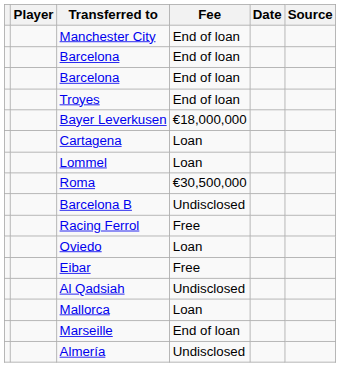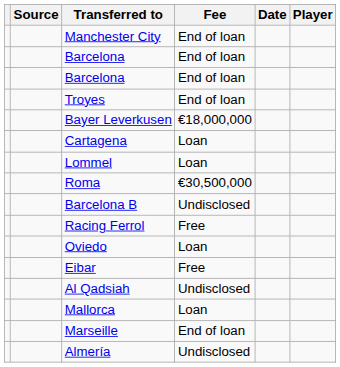 <table class="wikitable plainrowheaders sortable">
 <tr>
 <th></th>
-<th scope="col">Player</th>
+<th scope="col">Source</th>
 <th>Transferred to</th>
 <th style="width: 65px;">Fee</th>
 <th scope="col">Date</th>
-<th scope="col">Source</th>
+<th scope="col">Player</th>
 </tr>
 <tr>
 <td align="center"></td>
 <td></td>
 <td> <a href='#'>Manchester City</a></td>
 <td>End of loan</td>
 <td></td>
 <td></td>
 </tr>
 <tr>
 <td align="center"></td>
 <td></td>
 <td> <a href='#'>Barcelona</a></td>
 <td>End of loan</td>
 <td></td>
 <td></td>
 </tr>
 <tr>
 <td align="center"></td>
 <td></td>
 <td> <a href='#'>Barcelona</a></td>
 <td>End of loan</td>
 <td></td>
 <td></td>
 </tr>
 <tr>
 <td align="center"></td>
 <td></td>
 <td> <a href='#'>Troyes</a></td>
 <td>End of loan</td>
 <td></td>
 <td></td>
 </tr>
 <tr>
 <td align="center"></td>
 <td></td>
 <td> <a href='#'>Bayer Leverkusen</a></td>
 <td>€18,000,000</td>
 <td></td>
 <td></td>
 </tr>
 <tr>
 <td align="center"></td>
 <td></td>
 <td> <a href='#'>Cartagena</a></td>
 <td>Loan</td>
 <td></td>
 <td></td>
 </tr>
 <tr>
 <td align="center"></td>
 <td></td>
 <td> <a href='#'>Lommel</a></td>
 <td>Loan</td>
 <td></td>
 <td></td>
 </tr>
 <tr>
 <td align="center"></td>
 <td></td>
 <td> <a href='#'>Roma</a></td>
 <td>€30,500,000</td>
 <td></td>
 <td></td>
 </tr>
 <tr>
 <td align="center"></td>
 <td></td>
 <td> <a href='#'>Barcelona B</a></td>
 <td>Undisclosed</td>
 <td></td>
 <td></td>
 </tr>
 <tr>
 <td align="center"></td>
 <td></td>
 <td> <a href='#'>Racing Ferrol</a></td>
 <td>Free</td>
 <td></td>
 <td></td>
 </tr>
 <tr>
 <td align="center"></td>
 <td></td>
 <td> <a href='#'>Oviedo</a></td>
 <td>Loan</td>
 <td></td>
 <td></td>
 </tr>
 <tr>
 <td align="center"></td>
 <td></td>
 <td> <a href='#'>Eibar</a></td>
 <td>Free</td>
 <td></td>
 <td></td>
 </tr>
 <tr>
 <td align="center"></td>
 <td></td>
 <td> <a href='#'>Al Qadsiah</a></td>
 <td>Undisclosed</td>
 <td></td>
 <td></td>
 </tr>
 <tr>
 <td align="center"></td>
 <td></td>
 <td> <a href='#'>Mallorca</a></td>
 <td>Loan</td>
 <td></td>
 <td></td>
 </tr>
 <tr>
 <td align="center"></td>
 <td></td>
 <td> <a href='#'>Marseille</a></td>
 <td>End of loan</td>
 <td></td>
 <td></td>
 </tr>
 <tr>
 <td align="center"></td>
 <td></td>
 <td> <a href='#'>Almería</a></td>
 <td>Undisclosed</td>
 <td></td>
 <td></td>
 </tr>
 </table>
